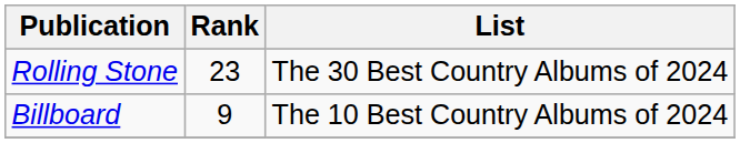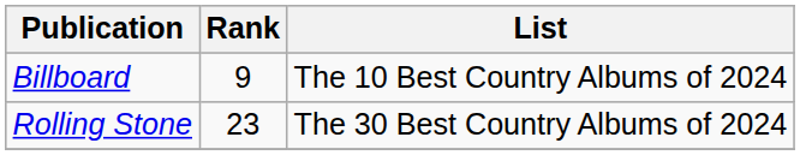 <table class="wikitable plainrowheaders sortable">
 <tr>
 <th>Publication</th>
 <th data-sort-type="number">Rank</th>
 <th scope="col" class="unsortable">List</th>
 </tr>
 <tr>
+<td><em><a href='#'>Billboard</a></em></td>
+<td align=center>9</td>
+<td>The 10 Best Country Albums of 2024</td>
+</tr>
+<tr>
 <td><em><a href='#'>Rolling Stone</a></em></td>
 <td align=center>23</td>
 <td>The 30 Best Country Albums of 2024</td>
 </tr>
 <tr>
-<td><em><a href='#'>Billboard</a></em></td>
-<td align=center>9</td>
-<td>The 10 Best Country Albums of 2024</td>
-</tr>
-<tr>
 </tr>
 </table>
